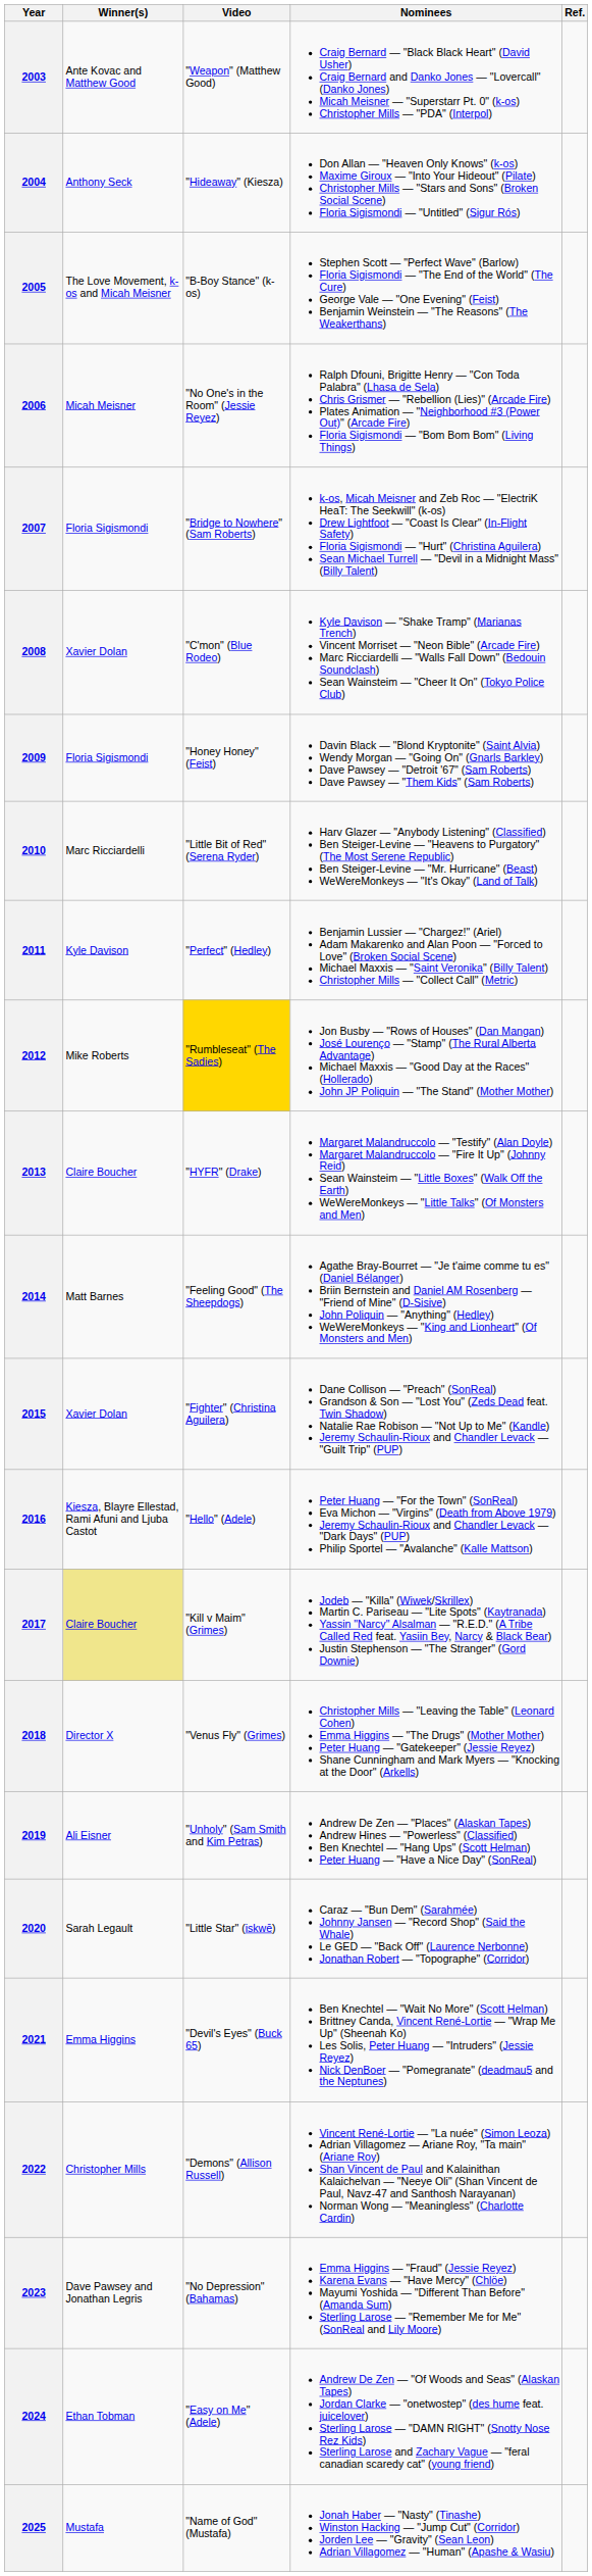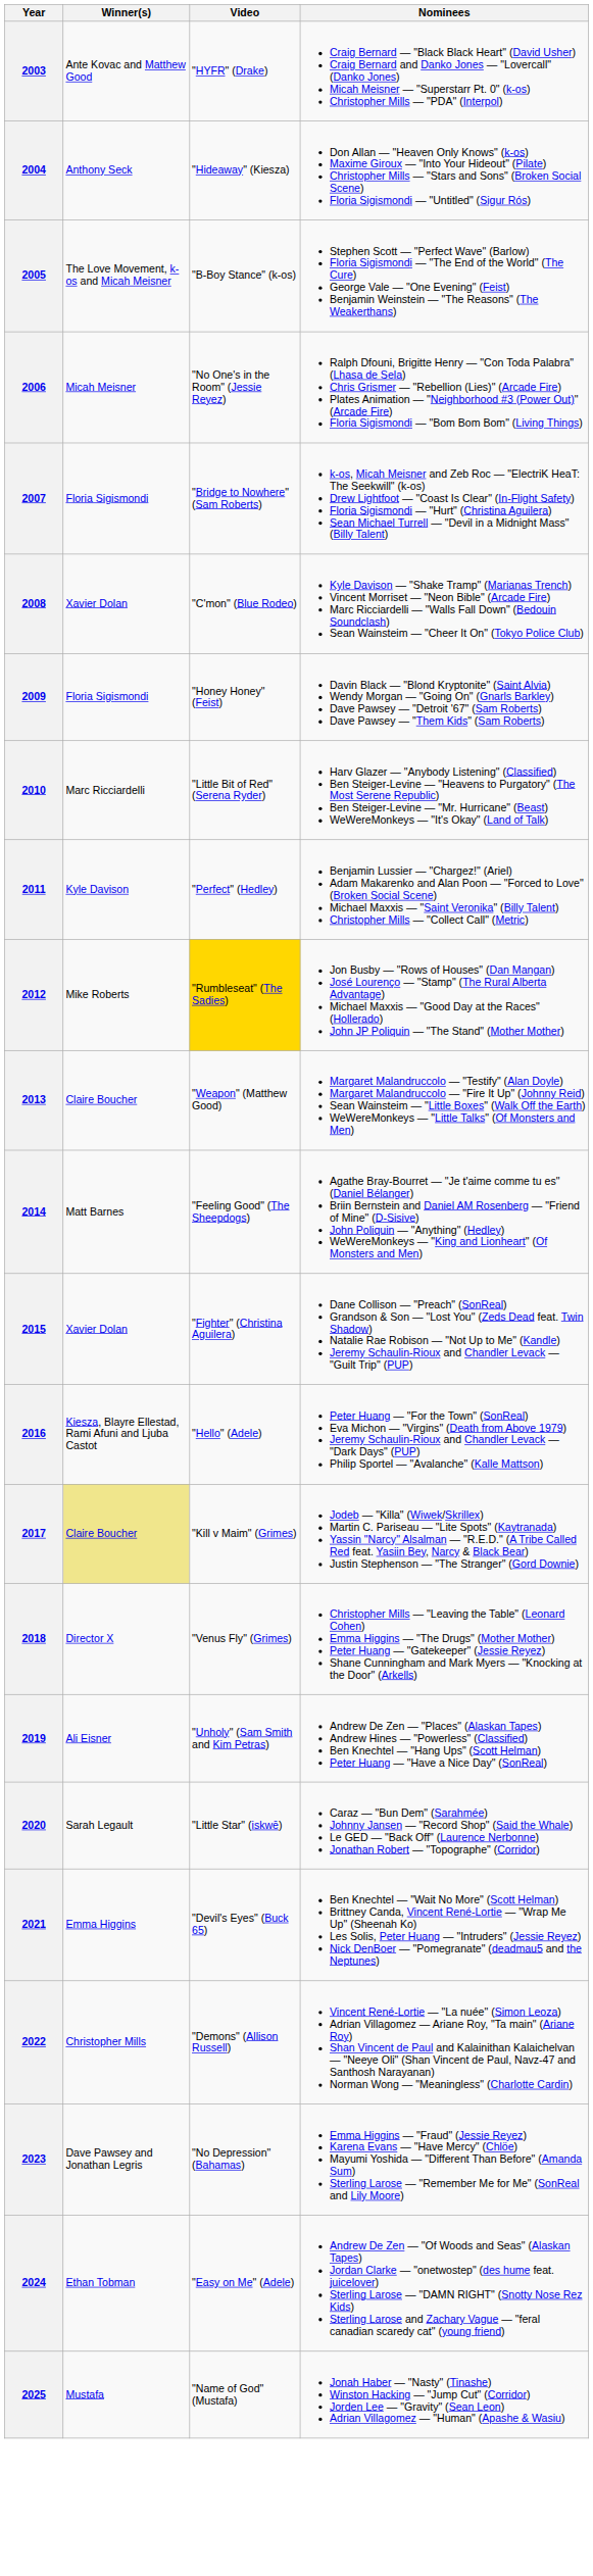 <table class="wikitable sortable">
 <tr>
 <th scope="col" style="width:5em;">Year</th>
 <th scope="col">Winner(s)</th>
 <th scope="col">Video</th>
 <th scope="col" class="unsortable">Nominees</th>
-<th scope="col" class="unsortable">Ref.</th>
 </tr>
 <tr>
 <th scope="row"><a href='#'>2003</a></th>
 <td>Ante Kovac and <a href='#'>Matthew Good</a></td>
-<td>"<a href='#'>Weapon</a>" (Matthew Good)</td>
+<td>"<a href='#'>HYFR</a>" (<a href='#'>Drake</a>)</td>
 <td><br><ul><li><a href='#'>Craig Bernard</a> — "Black Black Heart" (<a href='#'>David Usher</a>)</li><li><a href='#'>Craig Bernard</a> and <a href='#'>Danko Jones</a> — "Lovercall" (<a href='#'>Danko Jones</a>)</li><li><a href='#'>Micah Meisner</a> — "Superstarr Pt. 0" (<a href='#'>k-os</a>)</li><li><a href='#'>Christopher Mills</a> — "PDA" (<a href='#'>Interpol</a>)</li></ul></td>
-<td></td>
 </tr>
 <tr>
 <th scope="row"><a href='#'>2004</a></th>
 <td><a href='#'>Anthony Seck</a></td>
 <td>"<a href='#'>Hideaway</a>" (Kiesza)</td>
 <td><br><ul><li>Don Allan — "Heaven Only Knows" (<a href='#'>k-os</a>)</li><li><a href='#'>Maxime Giroux</a> — "Into Your Hideout" (<a href='#'>Pilate</a>)</li><li><a href='#'>Christopher Mills</a> — "Stars and Sons" (<a href='#'>Broken Social Scene</a>)</li><li><a href='#'>Floria Sigismondi</a> — "Untitled" (<a href='#'>Sigur Rós</a>)</li></ul></td>
-<td></td>
 </tr>
 <tr>
 <th scope="row"><a href='#'>2005</a></th>
 <td>The Love Movement, <a href='#'>k-os</a> and <a href='#'>Micah Meisner</a></td>
 <td>"B-Boy Stance" (k-os)</td>
 <td><br><ul><li>Stephen Scott — "Perfect Wave" (Barlow)</li><li><a href='#'>Floria Sigismondi</a> — "The End of the World" (<a href='#'>The Cure</a>)</li><li>George Vale — "One Evening" (<a href='#'>Feist</a>)</li><li>Benjamin Weinstein — "The Reasons" (<a href='#'>The Weakerthans</a>)</li></ul></td>
-<td></td>
 </tr>
 <tr>
 <th scope="row"><a href='#'>2006</a></th>
 <td><a href='#'>Micah Meisner</a></td>
 <td>"No One's in the Room" (<a href='#'>Jessie Reyez</a>)</td>
 <td><br><ul><li>Ralph Dfouni, Brigitte Henry — "Con Toda Palabra" (<a href='#'>Lhasa de Sela</a>)</li><li><a href='#'>Chris Grismer</a> — "Rebellion (Lies)" (<a href='#'>Arcade Fire</a>)</li><li>Plates Animation — "<a href='#'>Neighborhood #3 (Power Out)</a>" (<a href='#'>Arcade Fire</a>)</li><li><a href='#'>Floria Sigismondi</a> — "Bom Bom Bom" (<a href='#'>Living Things</a>)</li></ul></td>
-<td></td>
 </tr>
 <tr>
 <th scope="row"><a href='#'>2007</a></th>
 <td><a href='#'>Floria Sigismondi</a></td>
 <td>"<a href='#'>Bridge to Nowhere</a>" (<a href='#'>Sam Roberts</a>)</td>
 <td><br><ul><li><a href='#'>k-os</a>, <a href='#'>Micah Meisner</a> and Zeb Roc — "ElectriK HeaT: The Seekwill" (k-os)</li><li><a href='#'>Drew Lightfoot</a> — "Coast Is Clear" (<a href='#'>In-Flight Safety</a>)</li><li><a href='#'>Floria Sigismondi</a> — "Hurt" (<a href='#'>Christina Aguilera</a>)</li><li><a href='#'>Sean Michael Turrell</a> — "Devil in a Midnight Mass" (<a href='#'>Billy Talent</a>)</li></ul></td>
-<td></td>
 </tr>
 <tr>
 <th scope="row"><a href='#'>2008</a></th>
 <td><a href='#'>Xavier Dolan</a></td>
 <td>"C'mon" (<a href='#'>Blue Rodeo</a>)</td>
 <td><br><ul><li><a href='#'>Kyle Davison</a> — "Shake Tramp" (<a href='#'>Marianas Trench</a>)</li><li>Vincent Morriset — "Neon Bible" (<a href='#'>Arcade Fire</a>)</li><li>Marc Ricciardelli — "Walls Fall Down" (<a href='#'>Bedouin Soundclash</a>)</li><li>Sean Wainsteim — "Cheer It On" (<a href='#'>Tokyo Police Club</a>)</li></ul></td>
-<td></td>
 </tr>
 <tr>
 <th scope="row"><a href='#'>2009</a></th>
 <td><a href='#'>Floria Sigismondi</a></td>
 <td>"Honey Honey" (<a href='#'>Feist</a>)</td>
 <td><br><ul><li>Davin Black — "Blond Kryptonite" (<a href='#'>Saint Alvia</a>)</li><li>Wendy Morgan — "Going On" (<a href='#'>Gnarls Barkley</a>)</li><li>Dave Pawsey — "Detroit '67" (<a href='#'>Sam Roberts</a>)</li><li>Dave Pawsey — "<a href='#'>Them Kids</a>" (<a href='#'>Sam Roberts</a>)</li></ul></td>
-<td></td>
 </tr>
 <tr>
 <th scope="row"><a href='#'>2010</a></th>
 <td>Marc Ricciardelli</td>
 <td>"Little Bit of Red" (<a href='#'>Serena Ryder</a>)</td>
 <td><br><ul><li>Harv Glazer — "Anybody Listening" (<a href='#'>Classified</a>)</li><li>Ben Steiger-Levine — "Heavens to Purgatory" (<a href='#'>The Most Serene Republic</a>)</li><li>Ben Steiger-Levine — "Mr. Hurricane" (<a href='#'>Beast</a>)</li><li>WeWereMonkeys — "It's Okay" (<a href='#'>Land of Talk</a>)</li></ul></td>
-<td></td>
 </tr>
 <tr>
 <th scope="row"><a href='#'>2011</a></th>
 <td><a href='#'>Kyle Davison</a></td>
 <td>"<a href='#'>Perfect</a>" (<a href='#'>Hedley</a>)</td>
 <td><br><ul><li>Benjamin Lussier — "Chargez!" (Ariel)</li><li>Adam Makarenko and Alan Poon — "Forced to Love" (<a href='#'>Broken Social Scene</a>)</li><li>Michael Maxxis — "<a href='#'>Saint Veronika</a>" (<a href='#'>Billy Talent</a>)</li><li><a href='#'>Christopher Mills</a> — "Collect Call" (<a href='#'>Metric</a>)</li></ul></td>
-<td></td>
 </tr>
 <tr>
 <th scope="row"><a href='#'>2012</a></th>
 <td>Mike Roberts</td>
 <td style="background: gold;">"Rumbleseat" (<a href='#'>The Sadies</a>)</td>
 <td><br><ul><li>Jon Busby — "Rows of Houses" (<a href='#'>Dan Mangan</a>)</li><li><a href='#'>José Lourenço</a> — "Stamp" (<a href='#'>The Rural Alberta Advantage</a>)</li><li>Michael Maxxis — "Good Day at the Races" (<a href='#'>Hollerado</a>)</li><li><a href='#'>John JP Poliquin</a> — "The Stand" (<a href='#'>Mother Mother</a>)</li></ul></td>
-<td></td>
 </tr>
 <tr>
 <th scope="row"><a href='#'>2013</a></th>
 <td><a href='#'>Claire Boucher</a></td>
-<td>"<a href='#'>HYFR</a>" (<a href='#'>Drake</a>)</td>
+<td>"<a href='#'>Weapon</a>" (Matthew Good)</td>
 <td><br><ul><li><a href='#'>Margaret Malandruccolo</a> — "Testify" (<a href='#'>Alan Doyle</a>)</li><li><a href='#'>Margaret Malandruccolo</a> — "Fire It Up" (<a href='#'>Johnny Reid</a>)</li><li>Sean Wainsteim — "<a href='#'>Little Boxes</a>" (<a href='#'>Walk Off the Earth</a>)</li><li>WeWereMonkeys — "<a href='#'>Little Talks</a>" (<a href='#'>Of Monsters and Men</a>)</li></ul></td>
-<td></td>
 </tr>
 <tr>
 <th scope="row"><a href='#'>2014</a></th>
 <td>Matt Barnes</td>
 <td>"Feeling Good" (<a href='#'>The Sheepdogs</a>)</td>
 <td><br><ul><li>Agathe Bray-Bourret — "Je t'aime comme tu es" (<a href='#'>Daniel Bélanger</a>)</li><li>Briin Bernstein and <a href='#'>Daniel AM Rosenberg</a> — "Friend of Mine" (<a href='#'>D-Sisive</a>)</li><li><a href='#'>John Poliquin</a> — "Anything" (<a href='#'>Hedley</a>)</li><li>WeWereMonkeys — "<a href='#'>King and Lionheart</a>" (<a href='#'>Of Monsters and Men</a>)</li></ul></td>
-<td></td>
 </tr>
 <tr>
 <th scope="row"><a href='#'>2015</a></th>
 <td><a href='#'>Xavier Dolan</a></td>
 <td>"<a href='#'>Fighter</a>" (<a href='#'>Christina Aguilera</a>)</td>
 <td><br><ul><li>Dane Collison — "Preach" (<a href='#'>SonReal</a>)</li><li>Grandson & Son — "Lost You" (<a href='#'>Zeds Dead</a> feat. <a href='#'>Twin Shadow</a>)</li><li>Natalie Rae Robison — "Not Up to Me" (<a href='#'>Kandle</a>)</li><li><a href='#'>Jeremy Schaulin-Rioux</a> and <a href='#'>Chandler Levack</a> — "Guilt Trip" (<a href='#'>PUP</a>)</li></ul></td>
-<td></td>
 </tr>
 <tr>
 <th scope="row"><a href='#'>2016</a></th>
 <td><a href='#'>Kiesza</a>, Blayre Ellestad, Rami Afuni and Ljuba Castot</td>
 <td>"<a href='#'>Hello</a>" (<a href='#'>Adele</a>)</td>
 <td><br><ul><li><a href='#'>Peter Huang</a> — "For the Town" (<a href='#'>SonReal</a>)</li><li>Eva Michon — "Virgins" (<a href='#'>Death from Above 1979</a>)</li><li><a href='#'>Jeremy Schaulin-Rioux</a> and <a href='#'>Chandler Levack</a> — "Dark Days" (<a href='#'>PUP</a>)</li><li>Philip Sportel — "Avalanche" (<a href='#'>Kalle Mattson</a>)</li></ul></td>
-<td></td>
 </tr>
 <tr>
 <th scope="row"><a href='#'>2017</a></th>
 <td style="background: khaki;"><a href='#'>Claire Boucher</a></td>
 <td>"Kill v Maim" (<a href='#'>Grimes</a>)</td>
 <td><br><ul><li><a href='#'>Jodeb</a> — "Killa" (<a href='#'>Wiwek</a>/<a href='#'>Skrillex</a>)</li><li>Martin C. Pariseau — "Lite Spots" (<a href='#'>Kaytranada</a>)</li><li><a href='#'>Yassin "Narcy" Alsalman</a> — "R.E.D." (<a href='#'>A Tribe Called Red</a> feat. <a href='#'>Yasiin Bey</a>, <a href='#'>Narcy</a> & <a href='#'>Black Bear</a>)</li><li>Justin Stephenson — "The Stranger" (<a href='#'>Gord Downie</a>)</li></ul></td>
-<td></td>
 </tr>
 <tr>
 <th scope="row"><a href='#'>2018</a></th>
 <td><a href='#'>Director X</a></td>
 <td>"Venus Fly" (<a href='#'>Grimes</a>)</td>
 <td><br><ul><li><a href='#'>Christopher Mills</a> — "Leaving the Table" (<a href='#'>Leonard Cohen</a>)</li><li><a href='#'>Emma Higgins</a> — "The Drugs" (<a href='#'>Mother Mother</a>)</li><li><a href='#'>Peter Huang</a> — "Gatekeeper" (<a href='#'>Jessie Reyez</a>)</li><li>Shane Cunningham and Mark Myers — "Knocking at the Door" (<a href='#'>Arkells</a>)</li></ul></td>
-<td></td>
 </tr>
 <tr>
 <th scope="row"><a href='#'>2019</a></th>
 <td><a href='#'>Ali Eisner</a></td>
 <td>"<a href='#'>Unholy</a>" (<a href='#'>Sam Smith</a> and <a href='#'>Kim Petras</a>)</td>
 <td><br><ul><li>Andrew De Zen — "Places" (<a href='#'>Alaskan Tapes</a>)</li><li>Andrew Hines — "Powerless" (<a href='#'>Classified</a>)</li><li>Ben Knechtel — "Hang Ups" (<a href='#'>Scott Helman</a>)</li><li><a href='#'>Peter Huang</a> — "Have a Nice Day" (<a href='#'>SonReal</a>)</li></ul></td>
-<td></td>
 </tr>
 <tr>
 <th scope="row"><a href='#'>2020</a></th>
 <td>Sarah Legault</td>
 <td>"Little Star" (<a href='#'>iskwē</a>)</td>
 <td><br><ul><li>Caraz — "Bun Dem" (<a href='#'>Sarahmée</a>)</li><li><a href='#'>Johnny Jansen</a> — "Record Shop" (<a href='#'>Said the Whale</a>)</li><li>Le GED — "Back Off" (<a href='#'>Laurence Nerbonne</a>)</li><li><a href='#'>Jonathan Robert</a> — "Topographe" (<a href='#'>Corridor</a>)</li></ul></td>
-<td></td>
 </tr>
 <tr>
 <th scope="row"><a href='#'>2021</a></th>
 <td><a href='#'>Emma Higgins</a></td>
 <td>"Devil's Eyes" (<a href='#'>Buck 65</a>)</td>
 <td><br><ul><li>Ben Knechtel — "Wait No More" (<a href='#'>Scott Helman</a>)</li><li>Brittney Canda, <a href='#'>Vincent René-Lortie</a> — "Wrap Me Up" (Sheenah Ko)</li><li>Les Solis, <a href='#'>Peter Huang</a> — "Intruders" (<a href='#'>Jessie Reyez</a>)</li><li><a href='#'>Nick DenBoer</a> — "Pomegranate" (<a href='#'>deadmau5</a> and <a href='#'>the Neptunes</a>)</li></ul></td>
-<td></td>
 </tr>
 <tr>
 <th style="text-align:center;" scope="row"><a href='#'>2022</a></th>
 <td><a href='#'>Christopher Mills</a></td>
 <td>"Demons" (<a href='#'>Allison Russell</a>)</td>
 <td><br><ul><li><a href='#'>Vincent René-Lortie</a> — "La nuée" (<a href='#'>Simon Leoza</a>)</li><li>Adrian Villagomez — Ariane Roy, "Ta main" (<a href='#'>Ariane Roy</a>)</li><li><a href='#'>Shan Vincent de Paul</a> and Kalainithan Kalaichelvan — "Neeye Oli" (Shan Vincent de Paul, Navz-47 and Santhosh Narayanan)</li><li>Norman Wong — "Meaningless" (<a href='#'>Charlotte Cardin</a>)</li></ul></td>
-<td align="center"></td>
 </tr>
 <tr>
 <th scope="row"><a href='#'>2023</a></th>
 <td>Dave Pawsey and Jonathan Legris</td>
 <td>"No Depression" (<a href='#'>Bahamas</a>)</td>
 <td><br><ul><li><a href='#'>Emma Higgins</a> — "Fraud" (<a href='#'>Jessie Reyez</a>)</li><li><a href='#'>Karena Evans</a> — "Have Mercy" (<a href='#'>Chlöe</a>)</li><li>Mayumi Yoshida — "Different Than Before" (<a href='#'>Amanda Sum</a>)</li><li><a href='#'>Sterling Larose</a> — "Remember Me for Me" (<a href='#'>SonReal</a> and <a href='#'>Lily Moore</a>)</li></ul></td>
-<td align="center"></td>
 </tr>
 <tr>
 <th scope="row"><a href='#'>2024</a></th>
 <td><a href='#'>Ethan Tobman</a></td>
 <td>"<a href='#'>Easy on Me</a>" (<a href='#'>Adele</a>)</td>
 <td><br><ul><li><a href='#'>Andrew De Zen</a> — "Of Woods and Seas" (<a href='#'>Alaskan Tapes</a>)</li><li><a href='#'>Jordan Clarke</a> — "onetwostep" (<a href='#'>des hume</a> feat. <a href='#'>juicelover</a>)</li><li><a href='#'>Sterling Larose</a> — "DAMN RIGHT" (<a href='#'>Snotty Nose Rez Kids</a>)</li><li><a href='#'>Sterling Larose</a> and <a href='#'>Zachary Vague</a> — "feral canadian scaredy cat" (<a href='#'>young friend</a>)</li></ul></td>
-<td align="center"></td>
 </tr>
 <tr>
 <th scope="row"><a href='#'>2025</a></th>
 <td><a href='#'>Mustafa</a></td>
 <td>"Name of God" (Mustafa)</td>
 <td><br><ul><li><a href='#'>Jonah Haber</a> — "Nasty" (<a href='#'>Tinashe</a>)</li><li><a href='#'>Winston Hacking</a> — "Jump Cut" (<a href='#'>Corridor</a>)</li><li><a href='#'>Jorden Lee</a> — "Gravity" (<a href='#'>Sean Leon</a>)</li><li><a href='#'>Adrian Villagomez</a> — "Human" (<a href='#'>Apashe & Wasiu</a>)</li></ul></td>
-<td align="center"></td>
 </tr>
 </table>
